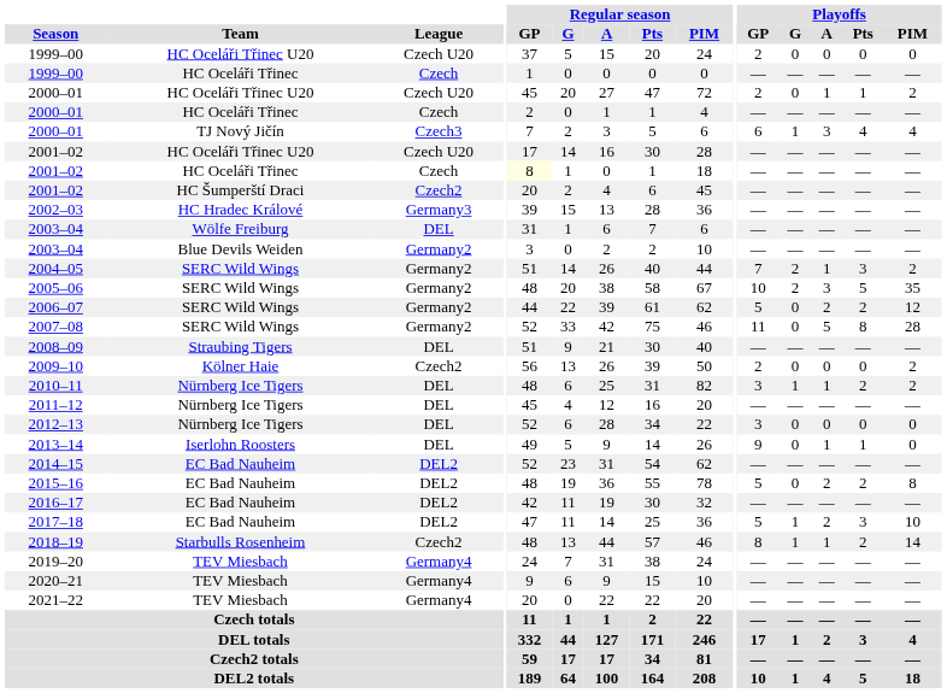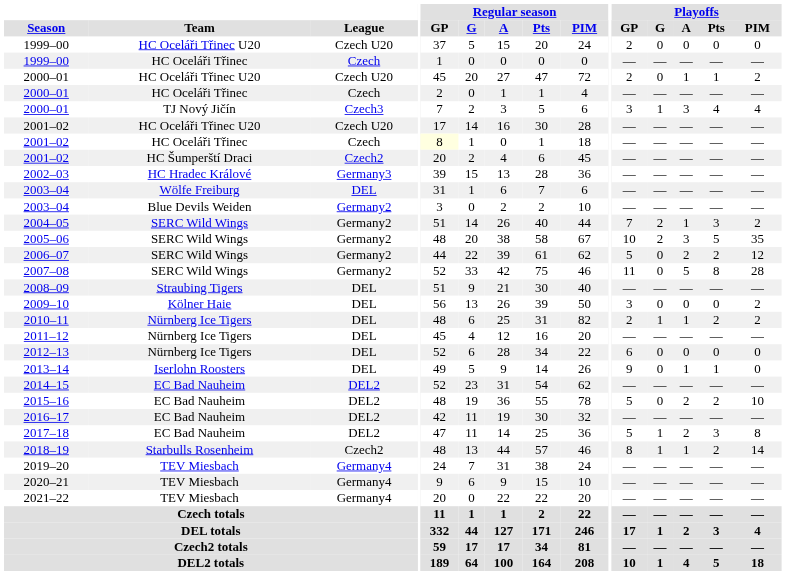 <table border="0" cellpadding="1" cellspacing="0" style="text-align:center; width:60em">
 <tr bgcolor="#e0e0e0">
 <th colspan="3" bgcolor="#ffffff"></th>
 <th rowspan="99" bgcolor="#ffffff"></th>
 <th colspan="5"><a href='#'>Regular season</a></th>
 <th rowspan="99" bgcolor="#ffffff"></th>
 <th colspan="5"><a href='#'>Playoffs</a></th>
 </tr>
 <tr bgcolor="#e0e0e0">
 <th><a href='#'>Season</a></th>
 <th>Team</th>
 <th>League</th>
 <th>GP</th>
 <th><a href='#'>G</a></th>
 <th><a href='#'>A</a></th>
 <th><a href='#'>Pts</a></th>
 <th><a href='#'>PIM</a></th>
 <th>GP</th>
 <th>G</th>
 <th>A</th>
 <th>Pts</th>
 <th>PIM</th>
 </tr>
 <tr>
 <td>1999–00</td>
 <td><a href='#'>HC Oceláři Třinec</a> U20</td>
 <td>Czech U20</td>
 <td>37</td>
 <td>5</td>
 <td>15</td>
 <td>20</td>
 <td>24</td>
 <td>2</td>
 <td>0</td>
 <td>0</td>
 <td>0</td>
 <td>0</td>
 </tr>
 <tr bgcolor="#f0f0f0">
 <td><a href='#'>1999–00</a></td>
 <td>HC Oceláři Třinec</td>
 <td><a href='#'>Czech</a></td>
 <td>1</td>
 <td>0</td>
 <td>0</td>
 <td>0</td>
 <td>0</td>
 <td>—</td>
 <td>—</td>
 <td>—</td>
 <td>—</td>
 <td>—</td>
 </tr>
 <tr>
 <td>2000–01</td>
 <td>HC Oceláři Třinec U20</td>
 <td>Czech U20</td>
 <td>45</td>
 <td>20</td>
 <td>27</td>
 <td>47</td>
 <td>72</td>
 <td>2</td>
 <td>0</td>
 <td>1</td>
 <td>1</td>
 <td>2</td>
 </tr>
 <tr bgcolor="#f0f0f0">
 <td><a href='#'>2000–01</a></td>
 <td>HC Oceláři Třinec</td>
 <td>Czech</td>
 <td>2</td>
 <td>0</td>
 <td>1</td>
 <td>1</td>
 <td>4</td>
 <td>—</td>
 <td>—</td>
 <td>—</td>
 <td>—</td>
 <td>—</td>
 </tr>
 <tr>
 <td><a href='#'>2000–01</a></td>
 <td>TJ Nový Jičín</td>
 <td><a href='#'>Czech3</a></td>
 <td>7</td>
 <td>2</td>
 <td>3</td>
 <td>5</td>
 <td>6</td>
-<td>6</td>
+<td>3</td>
 <td>1</td>
 <td>3</td>
 <td>4</td>
 <td>4</td>
 </tr>
 <tr bgcolor="#f0f0f0">
 <td>2001–02</td>
 <td>HC Oceláři Třinec U20</td>
 <td>Czech U20</td>
 <td>17</td>
 <td>14</td>
 <td>16</td>
 <td>30</td>
 <td>28</td>
 <td>—</td>
 <td>—</td>
 <td>—</td>
 <td>—</td>
 <td>—</td>
 </tr>
 <tr>
 <td><a href='#'>2001–02</a></td>
 <td>HC Oceláři Třinec</td>
 <td>Czech</td>
 <td style="background: lightyellow;">8</td>
 <td>1</td>
 <td>0</td>
 <td>1</td>
 <td>18</td>
 <td>—</td>
 <td>—</td>
 <td>—</td>
 <td>—</td>
 <td>—</td>
 </tr>
 <tr bgcolor="#f0f0f0">
 <td><a href='#'>2001–02</a></td>
 <td>HC Šumperští Draci</td>
 <td><a href='#'>Czech2</a></td>
 <td>20</td>
 <td>2</td>
 <td>4</td>
 <td>6</td>
 <td>45</td>
 <td>—</td>
 <td>—</td>
 <td>—</td>
 <td>—</td>
 <td>—</td>
 </tr>
 <tr>
 <td><a href='#'>2002–03</a></td>
 <td><a href='#'>HC Hradec Králové</a></td>
 <td><a href='#'>Germany3</a></td>
 <td>39</td>
 <td>15</td>
 <td>13</td>
 <td>28</td>
 <td>36</td>
 <td>—</td>
 <td>—</td>
 <td>—</td>
 <td>—</td>
 <td>—</td>
 </tr>
 <tr bgcolor="#f0f0f0">
 <td><a href='#'>2003–04</a></td>
 <td><a href='#'>Wölfe Freiburg</a></td>
 <td><a href='#'>DEL</a></td>
 <td>31</td>
 <td>1</td>
 <td>6</td>
 <td>7</td>
 <td>6</td>
 <td>—</td>
 <td>—</td>
 <td>—</td>
 <td>—</td>
 <td>—</td>
 </tr>
 <tr>
 <td><a href='#'>2003–04</a></td>
 <td>Blue Devils Weiden</td>
 <td><a href='#'>Germany2</a></td>
 <td>3</td>
 <td>0</td>
 <td>2</td>
 <td>2</td>
 <td>10</td>
 <td>—</td>
 <td>—</td>
 <td>—</td>
 <td>—</td>
 <td>—</td>
 </tr>
 <tr bgcolor="#f0f0f0">
 <td><a href='#'>2004–05</a></td>
 <td><a href='#'>SERC Wild Wings</a></td>
 <td>Germany2</td>
 <td>51</td>
 <td>14</td>
 <td>26</td>
 <td>40</td>
 <td>44</td>
 <td>7</td>
 <td>2</td>
 <td>1</td>
 <td>3</td>
 <td>2</td>
 </tr>
 <tr>
 <td><a href='#'>2005–06</a></td>
 <td>SERC Wild Wings</td>
 <td>Germany2</td>
 <td>48</td>
 <td>20</td>
 <td>38</td>
 <td>58</td>
 <td>67</td>
 <td>10</td>
 <td>2</td>
 <td>3</td>
 <td>5</td>
 <td>35</td>
 </tr>
 <tr bgcolor="#f0f0f0">
 <td><a href='#'>2006–07</a></td>
 <td>SERC Wild Wings</td>
 <td>Germany2</td>
 <td>44</td>
 <td>22</td>
 <td>39</td>
 <td>61</td>
 <td>62</td>
 <td>5</td>
 <td>0</td>
 <td>2</td>
 <td>2</td>
 <td>12</td>
 </tr>
 <tr>
 <td><a href='#'>2007–08</a></td>
 <td>SERC Wild Wings</td>
 <td>Germany2</td>
 <td>52</td>
 <td>33</td>
 <td>42</td>
 <td>75</td>
 <td>46</td>
 <td>11</td>
 <td>0</td>
 <td>5</td>
 <td>8</td>
 <td>28</td>
 </tr>
 <tr bgcolor="#f0f0f0">
 <td><a href='#'>2008–09</a></td>
 <td><a href='#'>Straubing Tigers</a></td>
 <td>DEL</td>
 <td>51</td>
 <td>9</td>
 <td>21</td>
 <td>30</td>
 <td>40</td>
 <td>—</td>
 <td>—</td>
 <td>—</td>
 <td>—</td>
 <td>—</td>
 </tr>
 <tr>
 <td><a href='#'>2009–10</a></td>
 <td><a href='#'>Kölner Haie</a></td>
-<td>Czech2</td>
+<td>DEL</td>
 <td>56</td>
 <td>13</td>
 <td>26</td>
 <td>39</td>
 <td>50</td>
-<td>2</td>
+<td>3</td>
 <td>0</td>
 <td>0</td>
 <td>0</td>
 <td>2</td>
 </tr>
 <tr bgcolor="#f0f0f0">
 <td><a href='#'>2010–11</a></td>
 <td><a href='#'>Nürnberg Ice Tigers</a></td>
 <td>DEL</td>
 <td>48</td>
 <td>6</td>
 <td>25</td>
 <td>31</td>
 <td>82</td>
-<td>3</td>
+<td>2</td>
 <td>1</td>
 <td>1</td>
 <td>2</td>
 <td>2</td>
 </tr>
 <tr>
 <td><a href='#'>2011–12</a></td>
 <td>Nürnberg Ice Tigers</td>
 <td>DEL</td>
 <td>45</td>
 <td>4</td>
 <td>12</td>
 <td>16</td>
 <td>20</td>
 <td>—</td>
 <td>—</td>
 <td>—</td>
 <td>—</td>
 <td>—</td>
 </tr>
 <tr bgcolor="#f0f0f0">
 <td><a href='#'>2012–13</a></td>
 <td>Nürnberg Ice Tigers</td>
 <td>DEL</td>
 <td>52</td>
 <td>6</td>
 <td>28</td>
 <td>34</td>
 <td>22</td>
-<td>3</td>
+<td>6</td>
 <td>0</td>
 <td>0</td>
 <td>0</td>
 <td>0</td>
 </tr>
 <tr>
 <td><a href='#'>2013–14</a></td>
 <td><a href='#'>Iserlohn Roosters</a></td>
 <td>DEL</td>
 <td>49</td>
 <td>5</td>
 <td>9</td>
 <td>14</td>
 <td>26</td>
 <td>9</td>
 <td>0</td>
 <td>1</td>
 <td>1</td>
 <td>0</td>
 </tr>
 <tr bgcolor="#f0f0f0">
 <td><a href='#'>2014–15</a></td>
 <td><a href='#'>EC Bad Nauheim</a></td>
 <td><a href='#'>DEL2</a></td>
 <td>52</td>
 <td>23</td>
 <td>31</td>
 <td>54</td>
 <td>62</td>
 <td>—</td>
 <td>—</td>
 <td>—</td>
 <td>—</td>
 <td>—</td>
 </tr>
 <tr>
 <td><a href='#'>2015–16</a></td>
 <td>EC Bad Nauheim</td>
 <td>DEL2</td>
 <td>48</td>
 <td>19</td>
 <td>36</td>
 <td>55</td>
 <td>78</td>
 <td>5</td>
 <td>0</td>
 <td>2</td>
 <td>2</td>
-<td>8</td>
+<td>10</td>
 </tr>
 <tr bgcolor="#f0f0f0">
 <td><a href='#'>2016–17</a></td>
 <td>EC Bad Nauheim</td>
 <td>DEL2</td>
 <td>42</td>
 <td>11</td>
 <td>19</td>
 <td>30</td>
 <td>32</td>
 <td>—</td>
 <td>—</td>
 <td>—</td>
 <td>—</td>
 <td>—</td>
 </tr>
 <tr>
 <td><a href='#'>2017–18</a></td>
 <td>EC Bad Nauheim</td>
 <td>DEL2</td>
 <td>47</td>
 <td>11</td>
 <td>14</td>
 <td>25</td>
 <td>36</td>
 <td>5</td>
 <td>1</td>
 <td>2</td>
 <td>3</td>
-<td>10</td>
+<td>8</td>
 </tr>
 <tr bgcolor="#f0f0f0">
 <td><a href='#'>2018–19</a></td>
 <td><a href='#'>Starbulls Rosenheim</a></td>
 <td>Czech2</td>
 <td>48</td>
 <td>13</td>
 <td>44</td>
 <td>57</td>
 <td>46</td>
 <td>8</td>
 <td>1</td>
 <td>1</td>
 <td>2</td>
 <td>14</td>
 </tr>
 <tr>
 <td>2019–20</td>
 <td><a href='#'>TEV Miesbach</a></td>
 <td><a href='#'>Germany4</a></td>
 <td>24</td>
 <td>7</td>
 <td>31</td>
 <td>38</td>
 <td>24</td>
 <td>—</td>
 <td>—</td>
 <td>—</td>
 <td>—</td>
 <td>—</td>
 </tr>
 <tr bgcolor="#f0f0f0">
 <td>2020–21</td>
 <td>TEV Miesbach</td>
 <td>Germany4</td>
 <td>9</td>
 <td>6</td>
 <td>9</td>
 <td>15</td>
 <td>10</td>
 <td>—</td>
 <td>—</td>
 <td>—</td>
 <td>—</td>
 <td>—</td>
 </tr>
 <tr>
 <td>2021–22</td>
 <td>TEV Miesbach</td>
 <td>Germany4</td>
 <td>20</td>
 <td>0</td>
 <td>22</td>
 <td>22</td>
 <td>20</td>
 <td>—</td>
 <td>—</td>
 <td>—</td>
 <td>—</td>
 <td>—</td>
 </tr>
 <tr>
 </tr>
 <tr ALIGN="center" bgcolor="#e0e0e0">
 <th colspan="3">Czech totals</th>
 <th ALIGN="center">11</th>
 <th ALIGN="center">1</th>
 <th ALIGN="center">1</th>
 <th ALIGN="center">2</th>
 <th ALIGN="center">22</th>
 <th ALIGN="center">—</th>
 <th ALIGN="center">—</th>
 <th ALIGN="center">—</th>
 <th ALIGN="center">—</th>
 <th ALIGN="center">—</th>
 </tr>
 <tr>
 </tr>
 <tr ALIGN="center" bgcolor="#e0e0e0">
 <th colspan="3">DEL totals</th>
 <th ALIGN="center">332</th>
 <th ALIGN="center">44</th>
 <th ALIGN="center">127</th>
 <th ALIGN="center">171</th>
 <th ALIGN="center">246</th>
 <th ALIGN="center">17</th>
 <th ALIGN="center">1</th>
 <th ALIGN="center">2</th>
 <th ALIGN="center">3</th>
 <th ALIGN="center">4</th>
 </tr>
 <tr>
 </tr>
 <tr ALIGN="center" bgcolor="#e0e0e0">
 <th colspan="3">Czech2 totals</th>
 <th ALIGN="center">59</th>
 <th ALIGN="center">17</th>
 <th ALIGN="center">17</th>
 <th ALIGN="center">34</th>
 <th ALIGN="center">81</th>
 <th ALIGN="center">—</th>
 <th ALIGN="center">—</th>
 <th ALIGN="center">—</th>
 <th ALIGN="center">—</th>
 <th ALIGN="center">—</th>
 </tr>
 <tr>
 </tr>
 <tr ALIGN="center" bgcolor="#e0e0e0">
 <th colspan="3">DEL2 totals</th>
 <th ALIGN="center">189</th>
 <th ALIGN="center">64</th>
 <th ALIGN="center">100</th>
 <th ALIGN="center">164</th>
 <th ALIGN="center">208</th>
 <th ALIGN="center">10</th>
 <th ALIGN="center">1</th>
 <th ALIGN="center">4</th>
 <th ALIGN="center">5</th>
 <th ALIGN="center">18</th>
 </tr>
 </table>
